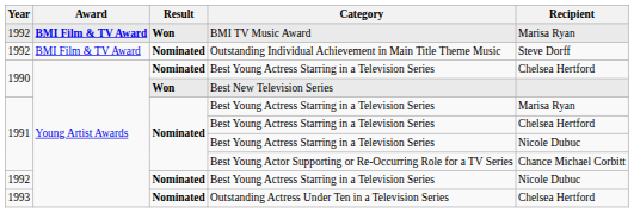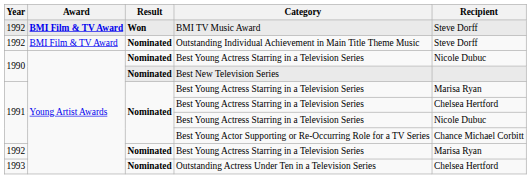 <table class="wikitable" style="font-size: 90%;">
 <tr>
 <th>Year</th>
 <th>Award</th>
 <th>Result</th>
 <th>Category</th>
 <th>Recipient</th>
 </tr>
 <tr style="background-color: #EAEAEA;">
 <td>1992</td>
 <td><strong><a href='#'>BMI Film & TV Award</a></strong></td>
 <td><strong>Won</strong></td>
 <td>BMI TV Music Award</td>
-<td>Marisa Ryan</td>
+<td>Steve Dorff</td>
 </tr>
 <tr>
 <td>1992</td>
 <td><a href='#'>BMI Film & TV Award</a></td>
 <td><strong>Nominated</strong></td>
 <td>Outstanding Individual Achievement in Main Title Theme Music</td>
 <td>Steve Dorff</td>
 </tr>
 <tr>
 <td rowspan=2>1990</td>
 <td rowspan=8><a href='#'>Young Artist Awards</a></td>
 <td><strong>Nominated</strong></td>
 <td>Best Young Actress Starring in a Television Series</td>
-<td>Chelsea Hertford</td>
+<td>Nicole Dubuc</td>
 </tr>
 <tr style="background-color: #EAEAEA;">
-<td><strong>Won</strong></td>
+<td><strong>Nominated</strong></td>
 <td>Best New Television Series</td>
 <td></td>
 </tr>
 <tr>
 <td rowspan=4>1991</td>
 <td rowspan=4><strong>Nominated</strong></td>
 <td>Best Young Actress Starring in a Television Series</td>
 <td>Marisa Ryan</td>
 </tr>
 <tr>
 <td>Best Young Actress Starring in a Television Series</td>
 <td>Chelsea Hertford</td>
 </tr>
 <tr>
 <td>Best Young Actress Starring in a Television Series</td>
 <td>Nicole Dubuc</td>
 </tr>
 <tr>
 <td>Best Young Actor Supporting or Re-Occurring Role for a TV Series</td>
 <td>Chance Michael Corbitt</td>
 </tr>
 <tr>
 <td>1992</td>
 <td><strong>Nominated</strong></td>
 <td>Best Young Actress Starring in a Television Series</td>
-<td>Nicole Dubuc</td>
+<td>Marisa Ryan</td>
 </tr>
 <tr>
 <td>1993</td>
 <td><strong>Nominated</strong></td>
 <td>Outstanding Actress Under Ten in a Television Series</td>
 <td>Chelsea Hertford</td>
 </tr>
 </table>
